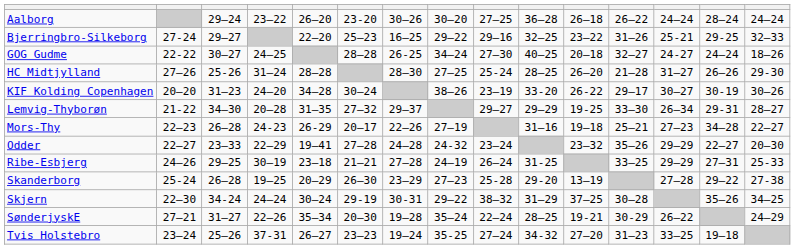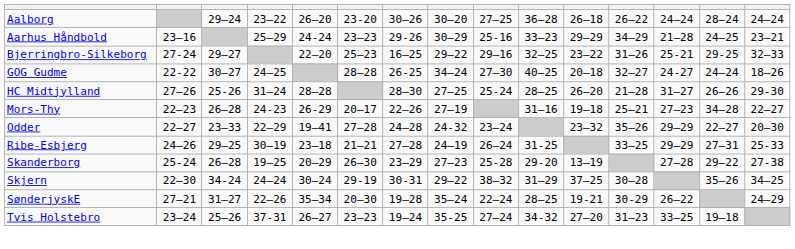 <table class="wikitable" style="text-align: center;" width="925">
 <tr>
 <th width=200></th>
 <th width=55></th>
 <th width=55></th>
 <th width=55></th>
 <th width=55></th>
 <th width=55></th>
 <th width=55></th>
 <th width=55></th>
 <th width=55></th>
 <th width=55></th>
 <th width=55></th>
 <th width=55></th>
 <th width=55></th>
 <th width=55></th>
 <th width=55></th>
 </tr>
 <tr>
 <td style="text-align: left;"><a href='#'>Aalborg</a></td>
 <td bgcolor=#CCCCCC> </td>
 <td>29–24</td>
 <td>23–22</td>
 <td>26–20</td>
 <td>23-20</td>
 <td>30–26</td>
 <td>30–20</td>
 <td>27–25</td>
 <td>36–28</td>
 <td>26–18</td>
 <td>26–22</td>
 <td>24–24</td>
 <td>28–24</td>
 <td>24–24</td>
+</tr>
+<tr>
+<td style="text-align: left;"><a href='#'>Aarhus Håndbold</a></td>
+<td>23–16</td>
+<td bgcolor=#CCCCCC> </td>
+<td>25–29</td>
+<td>24-24</td>
+<td>23–23</td>
+<td>29-26</td>
+<td>30–29</td>
+<td>25-16</td>
+<td>33–23</td>
+<td>29–29</td>
+<td>34–29</td>
+<td>21–28</td>
+<td>24–25</td>
+<td>23–21</td>
 </tr>
 <tr>
 <td style="text-align: left;"><a href='#'>Bjerringbro-Silkeborg</a></td>
 <td>27-24</td>
 <td>29–27</td>
 <td bgcolor=#CCCCCC> </td>
 <td>22–20</td>
 <td>25–23</td>
 <td>16–25</td>
 <td>29–22</td>
 <td>29–16</td>
 <td>32–25</td>
 <td>23–22</td>
 <td>31–26</td>
 <td>25-21</td>
 <td>29-25</td>
 <td>32–33</td>
 </tr>
 <tr>
 <td style="text-align: left;"><a href='#'>GOG Gudme</a></td>
 <td>22-22</td>
 <td>30–27</td>
 <td>24–25</td>
 <td bgcolor=#CCCCCC> </td>
 <td>28–28</td>
 <td>26-25</td>
 <td>34–24</td>
 <td>27–30</td>
 <td>40–25</td>
 <td>20–18</td>
 <td>32–27</td>
 <td>24-27</td>
 <td>24–24</td>
 <td>18–26</td>
 </tr>
 <tr>
 <td style="text-align: left;"><a href='#'>HC Midtjylland</a></td>
 <td>27–26</td>
 <td>25-26</td>
 <td>31–24</td>
 <td>28–28</td>
 <td bgcolor=#CCCCCC> </td>
 <td>28–30</td>
 <td>27–25</td>
 <td>25-24</td>
 <td>28–25</td>
 <td>26–20</td>
 <td>21–28</td>
 <td>31–27</td>
 <td>26–26</td>
 <td>29-30</td>
-</tr>
-<tr>
-<td style="text-align: left;"><a href='#'>KIF Kolding Copenhagen</a></td>
-<td>20–20</td>
-<td>31–23</td>
-<td>24–20</td>
-<td>34–28</td>
-<td>30–24</td>
-<td bgcolor=#CCCCCC> </td>
-<td>38–26</td>
-<td>23–19</td>
-<td>33-20</td>
-<td>26-22</td>
-<td>29–17</td>
-<td>30–27</td>
-<td>30-19</td>
-<td>30–26</td>
-</tr>
-<tr>
-<td style="text-align: left;"><a href='#'>Lemvig-Thyborøn</a></td>
-<td>21-22</td>
-<td>34–30</td>
-<td>20–28</td>
-<td>31–35</td>
-<td>27–32</td>
-<td>29–37</td>
-<td bgcolor=#CCCCCC> </td>
-<td>29–27</td>
-<td>29–29</td>
-<td>19-25</td>
-<td>33–30</td>
-<td>26–34</td>
-<td>29-31</td>
-<td>28–27</td>
 </tr>
 <tr>
 <td style="text-align: left;"><a href='#'>Mors-Thy</a></td>
 <td>22–23</td>
 <td>26–28</td>
 <td>24-23</td>
 <td>26-29</td>
 <td>20–17</td>
 <td>22–26</td>
 <td>27–19</td>
 <td bgcolor=#CCCCCC> </td>
 <td>31–16</td>
 <td>19–18</td>
 <td>25–21</td>
 <td>27–23</td>
 <td>34–28</td>
 <td>22–27</td>
 </tr>
 <tr>
 <td style="text-align: left;"><a href='#'>Odder</a></td>
 <td>22–27</td>
 <td>23–33</td>
 <td>22–29</td>
 <td>19–41</td>
 <td>27–28</td>
 <td>24–28</td>
 <td>24-32</td>
 <td>23–24</td>
 <td bgcolor=#CCCCCC> </td>
 <td>23–32</td>
 <td>35–26</td>
 <td>29–29</td>
 <td>22–27</td>
 <td>20–30</td>
 </tr>
 <tr>
 <td style="text-align: left;"><a href='#'>Ribe-Esbjerg</a></td>
 <td>24–26</td>
 <td>29–25</td>
 <td>30–19</td>
 <td>23–18</td>
 <td>21–21</td>
 <td>27–28</td>
 <td>24–19</td>
 <td>26–24</td>
 <td>31-25</td>
 <td bgcolor=#CCCCCC> </td>
 <td>33–25</td>
 <td>29–29</td>
 <td>27–31</td>
 <td 25-33>25-33</td>
 </tr>
 <tr>
 <td style="text-align: left;"><a href='#'>Skanderborg</a></td>
 <td>25-24</td>
 <td>26–28</td>
 <td>19–25</td>
 <td>20–29</td>
 <td>26–30</td>
 <td>23–29</td>
 <td>27–23</td>
 <td>25-28</td>
 <td>29-20</td>
 <td>13–19</td>
 <td bgcolor=#CCCCCC> </td>
 <td>27–28</td>
 <td>29–22</td>
 <td>27-38</td>
 </tr>
 <tr>
 <td style="text-align: left;"><a href='#'>Skjern</a></td>
 <td>22–30</td>
 <td>34-24</td>
 <td>24–24</td>
 <td>30–24</td>
 <td>29-19</td>
 <td>30-31</td>
 <td>29–22</td>
 <td>38–32</td>
 <td>31–29</td>
 <td>37–25</td>
 <td>30–28</td>
 <td bgcolor=#CCCCCC> </td>
 <td>35–26</td>
 <td>34–25</td>
 </tr>
 <tr>
 <td style="text-align: left;"><a href='#'>SønderjyskE</a></td>
 <td>27–21</td>
 <td>31–27</td>
 <td>22–26</td>
 <td>35–34</td>
 <td>20–30</td>
 <td>19–28</td>
 <td>35–24</td>
 <td>22–24</td>
 <td>28–25</td>
 <td>19-21</td>
 <td>30-29</td>
 <td>26–22</td>
 <td bgcolor=#CCCCCC> </td>
 <td>24–29</td>
 </tr>
 <tr>
 <td style="text-align: left;"><a href='#'>Tvis Holstebro</a></td>
 <td>23–24</td>
 <td>25–26</td>
 <td>37-31</td>
 <td>26–27</td>
 <td>23–23</td>
 <td>19–24</td>
 <td>35-25</td>
 <td>27–24</td>
 <td>34-32</td>
 <td>27–20</td>
 <td>31–23</td>
 <td>33–25</td>
 <td>19–18</td>
 <td bgcolor=#CCCCCC> </td>
 </tr>
 </table>
